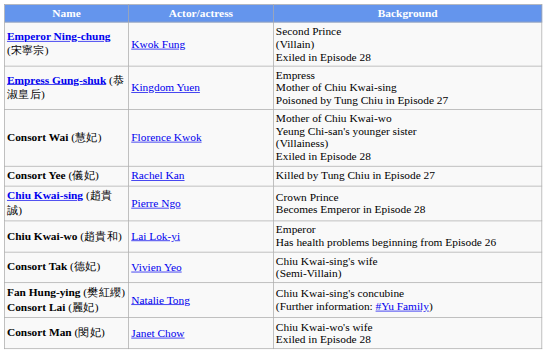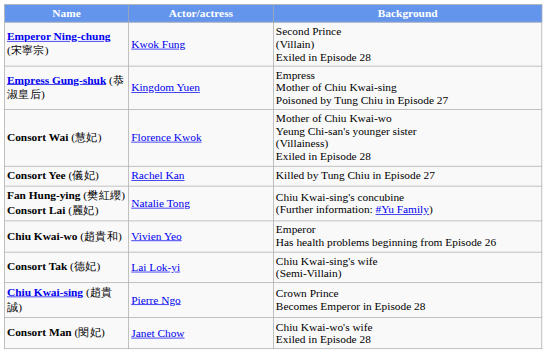 <table class="wikitable" width="60%">
 <tr style="background:cornflowerblue; color:white" align="center">
 <td style="width:6%"><strong>Name</strong></td>
 <td style="width:6%"><strong>Actor/actress</strong></td>
 <td style="width:15%"><strong>Background</strong></td>
 </tr>
 <tr>
 <td><strong><a href='#'>Emperor Ning-chung</a></strong> (宋寧宗)</td>
 <td><a href='#'>Kwok Fung</a></td>
 <td>Second Prince<br>(Villain)<br>Exiled in Episode 28</td>
 </tr>
 <tr>
 <td><strong><a href='#'>Empress Gung-shuk</a></strong> (恭淑皇后)</td>
 <td><a href='#'>Kingdom Yuen</a></td>
 <td>Empress<br>Mother of Chiu Kwai-sing<br>Poisoned by Tung Chiu in Episode 27</td>
 </tr>
 <tr>
 <td><strong>Consort Wai</strong> (慧妃)</td>
 <td><a href='#'>Florence Kwok</a></td>
 <td>Mother of Chiu Kwai-wo<br>Yeung Chi-san's younger sister<br>(Villainess)<br>Exiled in Episode 28</td>
 </tr>
 <tr>
 <td><strong>Consort Yee</strong> (儀妃)</td>
 <td><a href='#'>Rachel Kan</a></td>
 <td>Killed by Tung Chiu in Episode 27</td>
 </tr>
 <tr>
-<td><strong><a href='#'>Chiu Kwai-sing</a></strong> (趙貴誠)</td>
-<td><a href='#'>Pierre Ngo</a></td>
-<td>Crown Prince<br>Becomes Emperor in Episode 28</td>
+<td><strong>Fan Hung-ying</strong> (樊紅纓) <strong>Consort Lai</strong> (麗妃)</td>
+<td><a href='#'>Natalie Tong</a></td>
+<td>Chiu Kwai-sing's concubine<br>(Further information: <a href='#'>#Yu Family</a>)</td>
 </tr>
 <tr>
 <td><strong>Chiu Kwai-wo</strong> (趙貴和)</td>
-<td><a href='#'>Lai Lok-yi</a></td>
+<td><a href='#'>Vivien Yeo</a></td>
 <td>Emperor<br>Has health problems beginning from Episode 26</td>
 </tr>
 <tr>
 <td><strong>Consort Tak</strong> (德妃)</td>
-<td><a href='#'>Vivien Yeo</a></td>
+<td><a href='#'>Lai Lok-yi</a></td>
 <td>Chiu Kwai-sing's wife<br>(Semi-Villain)</td>
 </tr>
 <tr>
-<td><strong>Fan Hung-ying</strong> (樊紅纓) <strong>Consort Lai</strong> (麗妃)</td>
-<td><a href='#'>Natalie Tong</a></td>
-<td>Chiu Kwai-sing's concubine<br>(Further information: <a href='#'>#Yu Family</a>)</td>
+<td><strong><a href='#'>Chiu Kwai-sing</a></strong> (趙貴誠)</td>
+<td><a href='#'>Pierre Ngo</a></td>
+<td>Crown Prince<br>Becomes Emperor in Episode 28</td>
 </tr>
 <tr>
 <td><strong>Consort Man</strong> (閔妃)</td>
 <td><a href='#'>Janet Chow</a></td>
 <td>Chiu Kwai-wo's wife<br>Exiled in Episode 28</td>
 </tr>
 </table>
